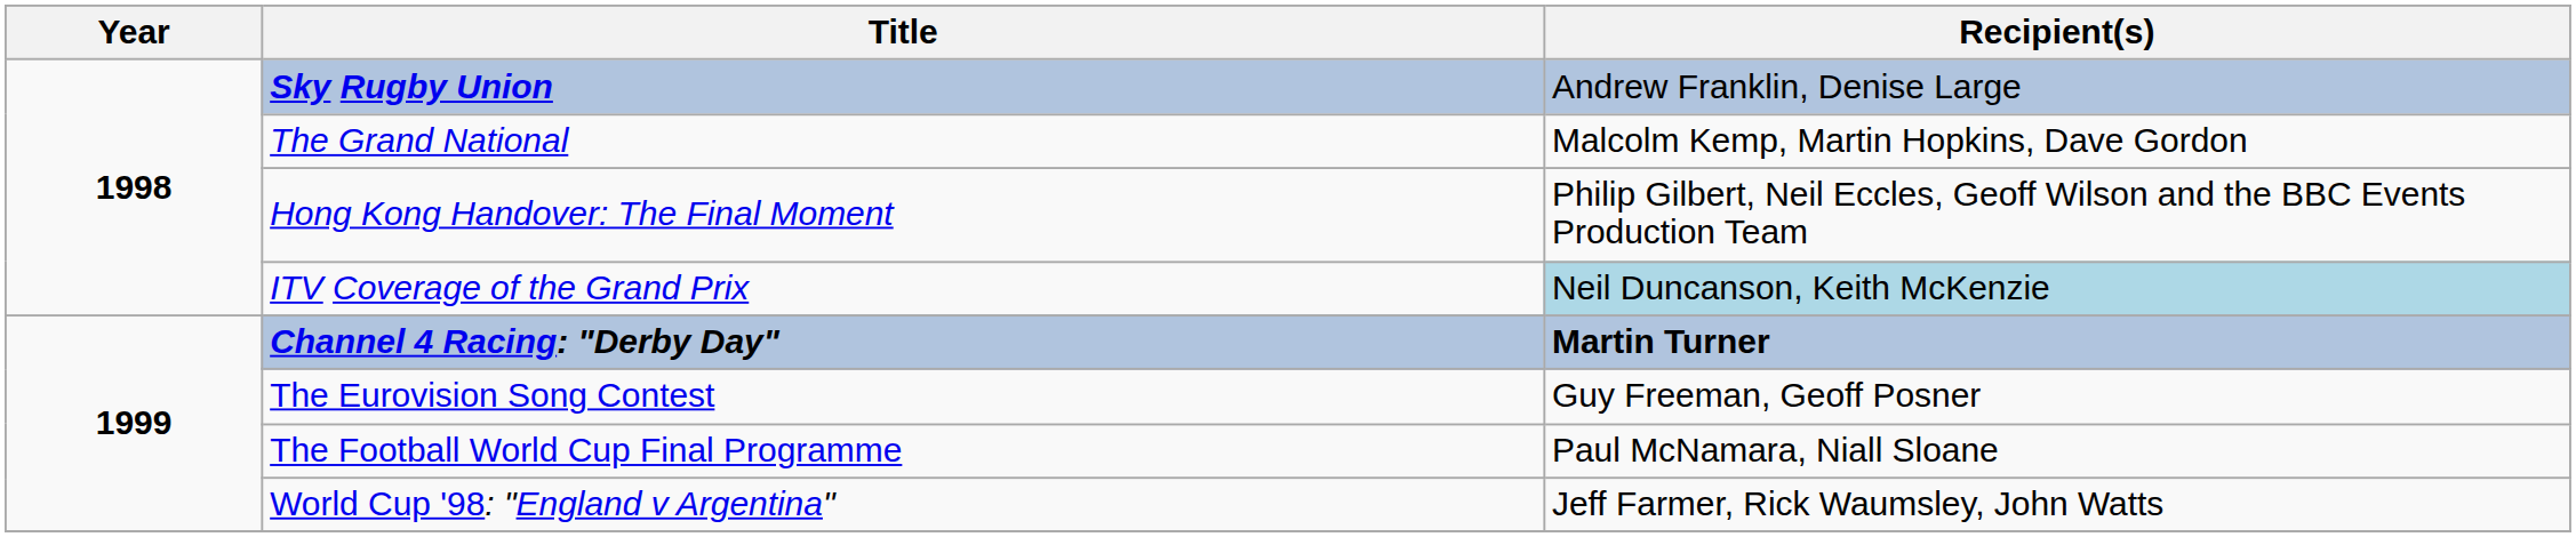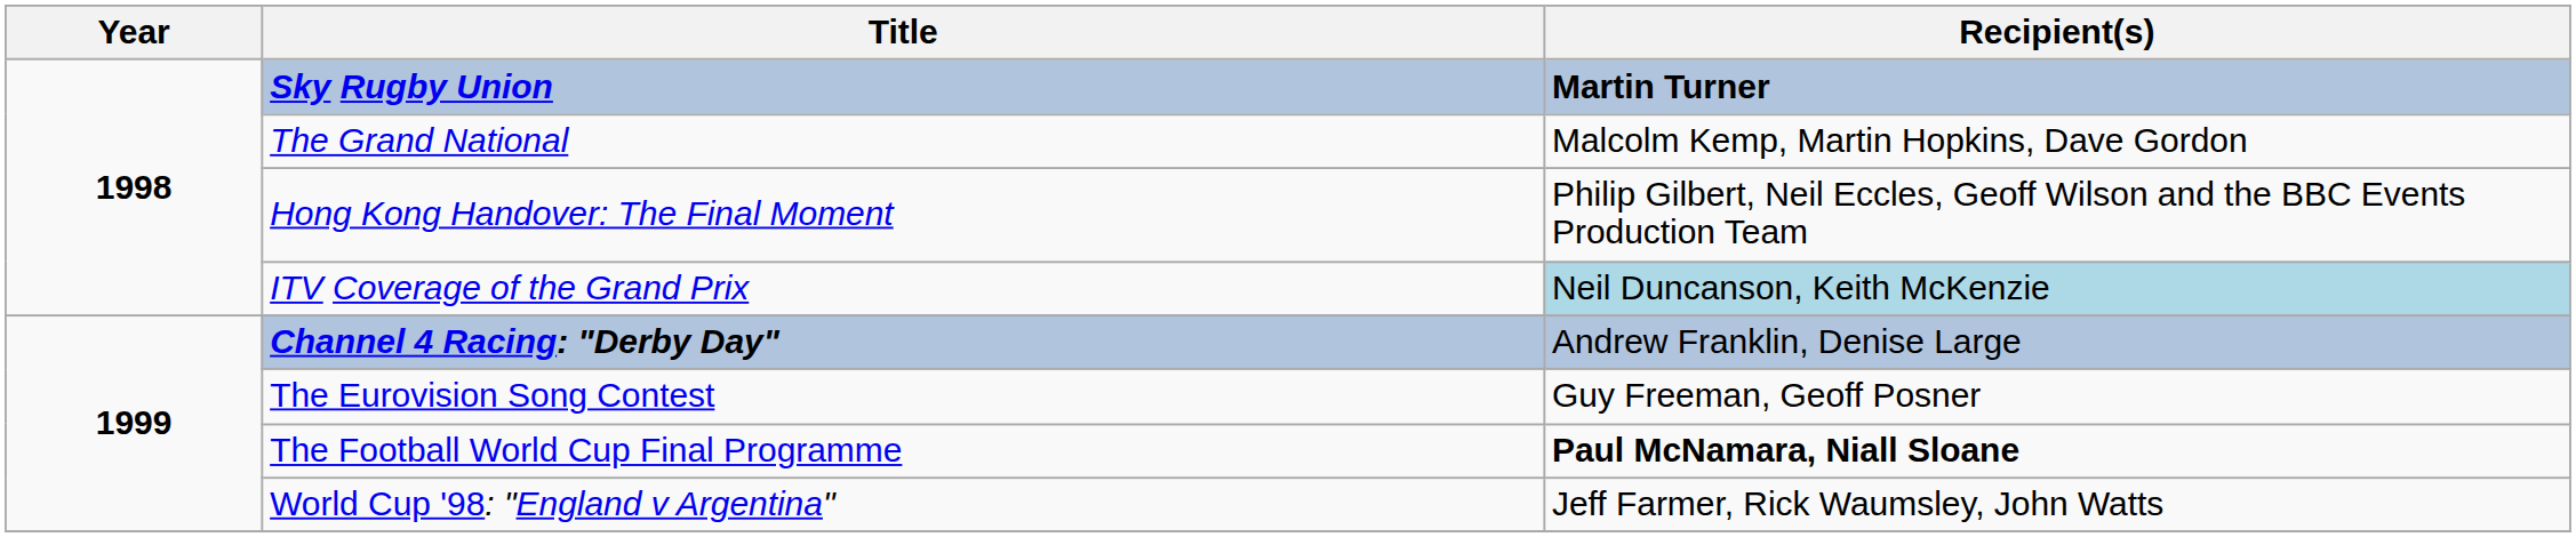 <table class="wikitable" width="95%">
 <tr>
 <th width=5%>Year</th>
 <th width=25%><strong>Title</strong></th>
 <th width=20%><strong>Recipient(s)</strong></th>
 </tr>
 <tr>
 <td rowspan="4" style="text-align:center;"><strong>1998</strong></td>
 <td style="background:#B0C4DE;"><strong><em><a href='#'>Sky</a> <a href='#'>Rugby Union</a></em></strong></td>
-<td style="background:#B0C4DE;"></strong>Andrew Franklin, Denise Large<strong></td>
+<td style="background:#B0C4DE;"><strong>Martin Turner</strong></td>
 </tr>
 <tr>
 <td><em><a href='#'>The Grand National</a></em></td>
 <td>Malcolm Kemp, Martin Hopkins, Dave Gordon</td>
 </tr>
 <tr>
 <td><em><a href='#'>Hong Kong Handover: The Final Moment</a></em></td>
 <td>Philip Gilbert, Neil Eccles, Geoff Wilson and the BBC Events Production Team</td>
 </tr>
 <tr>
 <td><em><a href='#'>ITV</a> <a href='#'>Coverage of the Grand Prix</a></em></td>
 <td style="background: lightblue;">Neil Duncanson, Keith McKenzie</td>
 </tr>
 <tr>
 <td rowspan="4" style="text-align:center;"><strong>1999</strong></td>
 <td style="background:#B0C4DE;"><strong><em><a href='#'>Channel 4 Racing</a><em>: "Derby Day"<strong></td>
-<td style="background:#B0C4DE;"><strong>Martin Turner</strong></td>
+<td style="background:#B0C4DE;"></strong>Andrew Franklin, Denise Large<strong></td>
 </tr>
 <tr>
 <td></em><a href='#'>The Eurovision Song Contest</a><em></td>
 <td>Guy Freeman, Geoff Posner</td>
 </tr>
 <tr>
 <td></em><a href='#'>The Football World Cup Final Programme</a><em></td>
-<td>Paul McNamara, Niall Sloane</td>
+<td><strong>Paul McNamara, Niall Sloane</strong></td>
 </tr>
 <tr>
 <td></em><a href='#'>World Cup '98</a><em>: "<a href='#'>England v Argentina</a>"</td>
 <td>Jeff Farmer, Rick Waumsley, John Watts</td>
 </tr>
 <tr>
 </tr>
 </table>
